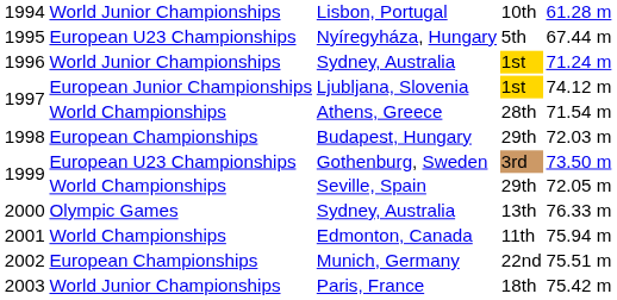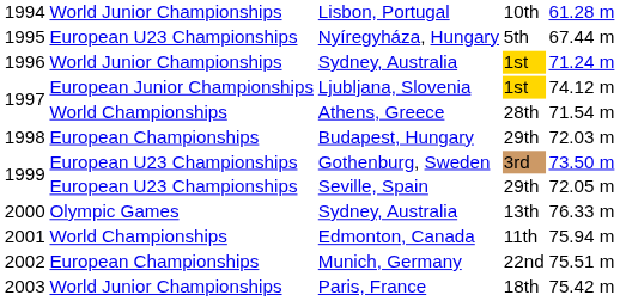 <table>
 <tr>
 <td>1994</td>
 <td><a href='#'>World Junior Championships</a></td>
 <td><a href='#'>Lisbon, Portugal</a></td>
 <td>10th</td>
 <td><a href='#'>61.28 m</a></td>
 </tr>
 <tr>
 <td>1995</td>
 <td><a href='#'>European U23 Championships</a></td>
 <td><a href='#'>Nyíregyháza</a>, <a href='#'>Hungary</a></td>
 <td>5th</td>
 <td>67.44 m</td>
 </tr>
 <tr>
 <td>1996</td>
 <td><a href='#'>World Junior Championships</a></td>
 <td><a href='#'>Sydney, Australia</a></td>
 <td bgcolor="gold">1st</td>
 <td><a href='#'>71.24 m</a></td>
 </tr>
 <tr>
 <td rowspan=2>1997</td>
 <td><a href='#'>European Junior Championships</a></td>
 <td><a href='#'>Ljubljana, Slovenia</a></td>
 <td bgcolor="gold">1st</td>
 <td>74.12 m</td>
 </tr>
 <tr>
 <td><a href='#'>World Championships</a></td>
 <td><a href='#'>Athens, Greece</a></td>
 <td>28th</td>
 <td>71.54 m</td>
 </tr>
 <tr>
 <td>1998</td>
 <td><a href='#'>European Championships</a></td>
 <td><a href='#'>Budapest, Hungary</a></td>
 <td>29th</td>
 <td>72.03 m</td>
 </tr>
 <tr>
 <td rowspan=2>1999</td>
 <td><a href='#'>European U23 Championships</a></td>
 <td><a href='#'>Gothenburg</a>, <a href='#'>Sweden</a></td>
 <td bgcolor="cc9966">3rd</td>
 <td><a href='#'>73.50 m</a></td>
 </tr>
 <tr>
-<td><a href='#'>World Championships</a></td>
+<td><a href='#'>European U23 Championships</a></td>
 <td><a href='#'>Seville, Spain</a></td>
 <td>29th</td>
 <td>72.05 m</td>
 </tr>
 <tr>
 <td>2000</td>
 <td><a href='#'>Olympic Games</a></td>
 <td><a href='#'>Sydney, Australia</a></td>
 <td>13th</td>
 <td>76.33 m</td>
 </tr>
 <tr>
 <td>2001</td>
 <td><a href='#'>World Championships</a></td>
 <td><a href='#'>Edmonton, Canada</a></td>
 <td>11th</td>
 <td>75.94 m</td>
 </tr>
 <tr>
 <td>2002</td>
 <td><a href='#'>European Championships</a></td>
 <td><a href='#'>Munich, Germany</a></td>
 <td>22nd</td>
 <td>75.51 m</td>
 </tr>
 <tr>
 <td>2003</td>
 <td><a href='#'>World Junior Championships</a></td>
 <td><a href='#'>Paris, France</a></td>
 <td>18th</td>
 <td>75.42 m</td>
 </tr>
 </table>
